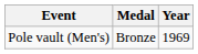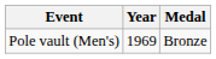 <table class="wikitable">
 <tr>
 <th>Event</th>
+<th>Year</th>
 <th>Medal</th>
-<th>Year</th>
 </tr>
 <tr>
 <td>Pole vault (Men's)</td>
+<td>1969</td>
 <td>Bronze</td>
-<td>1969</td>
 </tr>
 </table>
